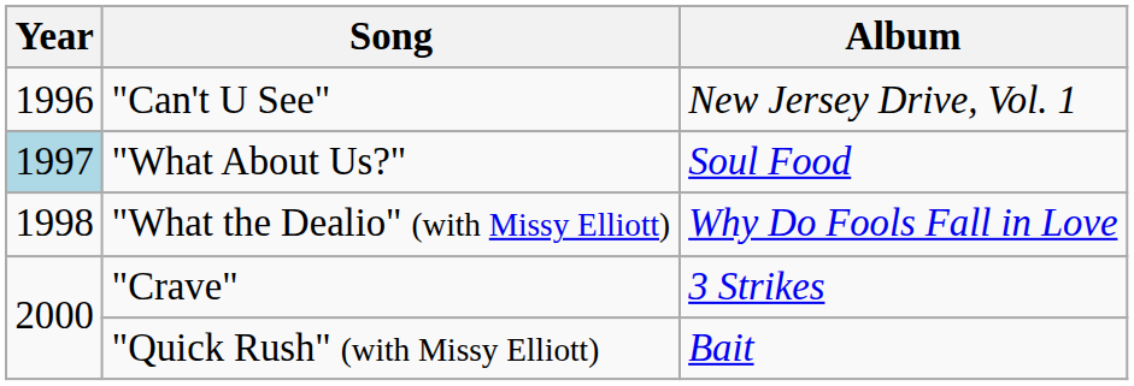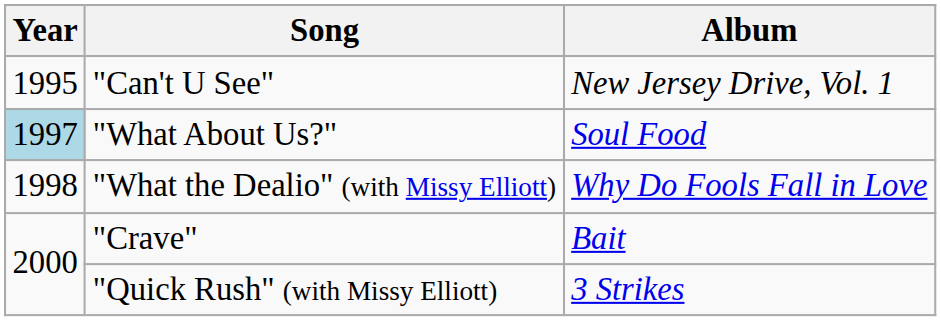 <table class="wikitable">
 <tr>
 <th scope="col">Year</th>
 <th scope="col">Song</th>
 <th scope="col">Album</th>
 </tr>
 <tr>
-<td rowspan="1">1996</td>
+<td rowspan="1">1995</td>
 <td>"Can't U See"</td>
 <td><em>New Jersey Drive, Vol. 1</em></td>
 </tr>
 <tr>
 <td rowspan="1" style="background: lightblue;">1997</td>
 <td>"What About Us?"</td>
 <td><em><a href='#'>Soul Food</a></em></td>
 </tr>
 <tr>
 <td rowspan="1">1998</td>
 <td>"What the Dealio" <small>(with <a href='#'>Missy Elliott</a>)</small></td>
 <td><em><a href='#'>Why Do Fools Fall in Love</a></em></td>
 </tr>
 <tr>
 <td rowspan="2">2000</td>
 <td>"Crave"</td>
-<td><em><a href='#'>3 Strikes</a></em></td>
+<td><em><a href='#'>Bait</a></em></td>
 </tr>
 <tr>
 <td>"Quick Rush" <small>(with Missy Elliott)</small></td>
-<td><em><a href='#'>Bait</a></em></td>
+<td><em><a href='#'>3 Strikes</a></em></td>
 </tr>
 </table>
